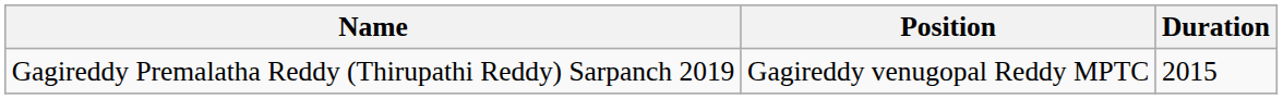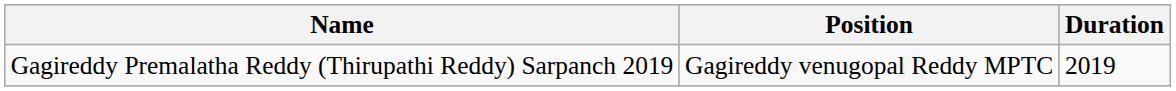 <table class="wikitable">
 <tr>
 <th>Name</th>
 <th>Position</th>
 <th>Duration</th>
 </tr>
 <tr>
 <td>Gagireddy Premalatha Reddy (Thirupathi Reddy) Sarpanch 2019</td>
 <td>Gagireddy venugopal Reddy MPTC</td>
-<td>2015</td>
+<td>2019</td>
 </tr>
 </table>
